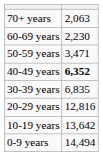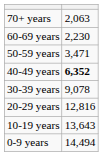 <table class="wikitable sortable">
 <tr>
 <th></th>
 <th></th>
 </tr>
 <tr>
 <td>70+ years</td>
 <td>2,063</td>
 </tr>
 <tr>
 <td>60-69 years</td>
 <td>2,230</td>
 </tr>
 <tr>
 <td>50-59 years</td>
 <td>3,471</td>
 </tr>
 <tr>
 <td>40-49 years</td>
 <td><strong>6,352</strong></td>
 </tr>
 <tr>
 <td>30-39 years</td>
-<td>6,835</td>
+<td>9,078</td>
 </tr>
 <tr>
 <td>20-29 years</td>
 <td>12,816</td>
 </tr>
 <tr>
 <td>10-19 years</td>
-<td>13,642</td>
+<td>13,643</td>
 </tr>
 <tr>
 <td>0-9 years</td>
 <td>14,494</td>
 </tr>
 </table>
